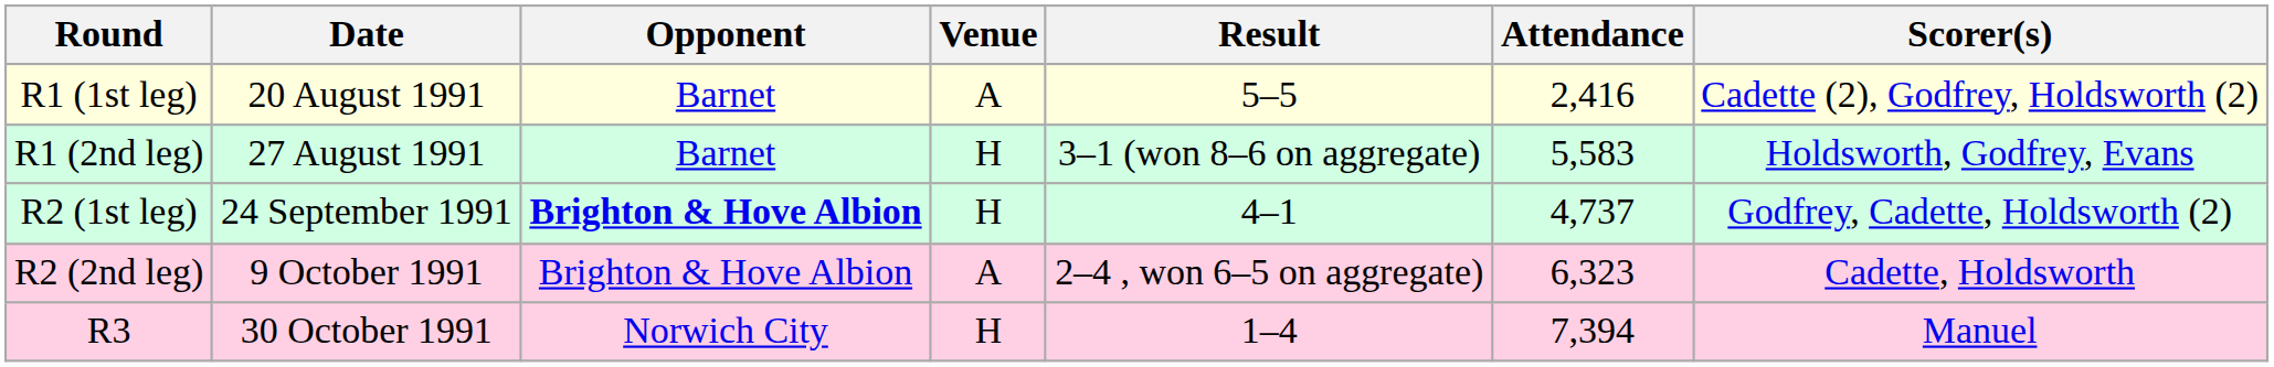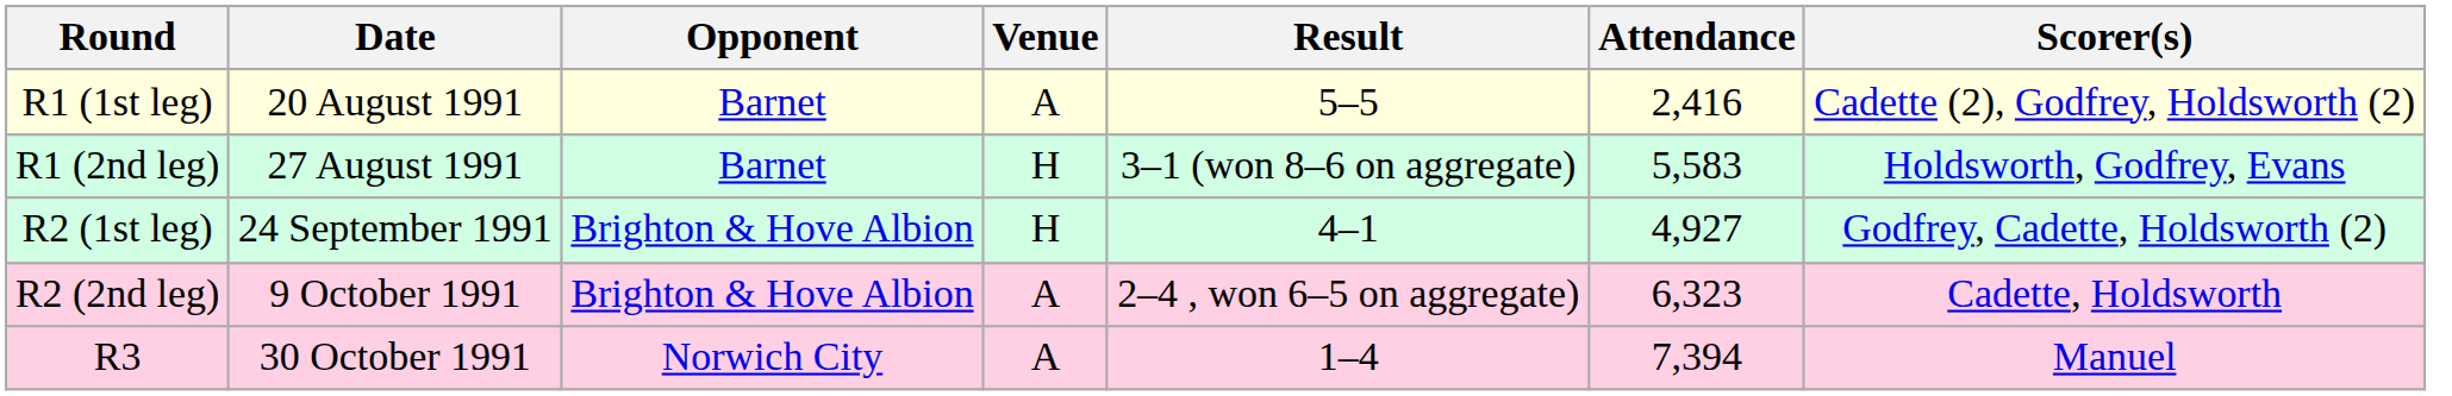 <table class="wikitable sortable" style="text-align:center;">
 <tr>
 <th>Round</th>
 <th>Date</th>
 <th>Opponent</th>
 <th>Venue</th>
 <th>Result</th>
 <th>Attendance</th>
 <th>Scorer(s)</th>
 </tr>
 <tr style="background:#ffd;">
 <td>R1 (1st leg)</td>
 <td>20 August 1991</td>
 <td><a href='#'>Barnet</a></td>
 <td>A</td>
 <td>5–5</td>
 <td>2,416</td>
 <td><a href='#'>Cadette</a> (2), <a href='#'>Godfrey</a>, <a href='#'>Holdsworth</a> (2)</td>
 </tr>
 <tr style="background:#d0ffe3;">
 <td>R1 (2nd leg)</td>
 <td>27 August 1991</td>
 <td><a href='#'>Barnet</a></td>
 <td>H</td>
 <td>3–1 (won 8–6 on aggregate)</td>
 <td>5,583</td>
 <td><a href='#'>Holdsworth</a>, <a href='#'>Godfrey</a>, <a href='#'>Evans</a></td>
 </tr>
 <tr style="background:#d0ffe3;">
 <td>R2 (1st leg)</td>
 <td>24 September 1991</td>
-<td><strong><a href='#'>Brighton & Hove Albion</a></strong></td>
+<td><a href='#'>Brighton & Hove Albion</a></td>
 <td>H</td>
 <td>4–1</td>
-<td>4,737</td>
+<td>4,927</td>
 <td><a href='#'>Godfrey</a>, <a href='#'>Cadette</a>, <a href='#'>Holdsworth</a> (2)</td>
 </tr>
 <tr style="background:#ffd0e3;">
 <td>R2 (2nd leg)</td>
 <td>9 October 1991</td>
 <td><a href='#'>Brighton & Hove Albion</a></td>
 <td>A</td>
 <td>2–4 , won 6–5 on aggregate)</td>
 <td>6,323</td>
 <td><a href='#'>Cadette</a>, <a href='#'>Holdsworth</a></td>
 </tr>
 <tr style="background:#ffd0e3;">
 <td>R3</td>
 <td>30 October 1991</td>
 <td><a href='#'>Norwich City</a></td>
-<td>H</td>
+<td>A</td>
 <td>1–4</td>
 <td>7,394</td>
 <td><a href='#'>Manuel</a></td>
 </tr>
 </table>
